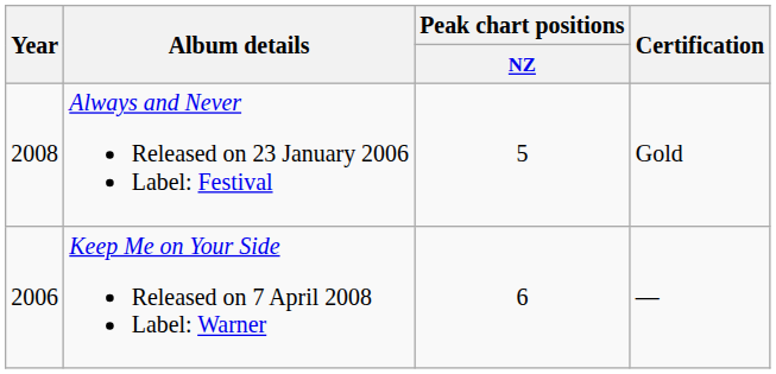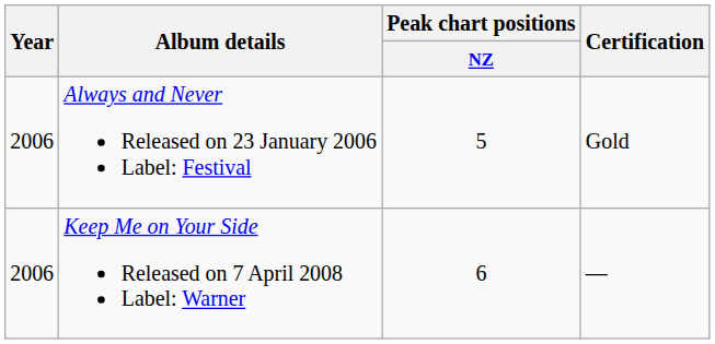 <table class="wikitable" style="font-size: 95%;">
 <tr>
 <th rowspan="2">Year</th>
 <th rowspan="2">Album details</th>
 <th>Peak chart positions</th>
 <th rowspan="2">Certification</th>
 </tr>
 <tr>
 <th><small><a href='#'>NZ</a><br></small></th>
 </tr>
 <tr>
-<td>2008</td>
+<td>2006</td>
 <td><em><a href='#'>Always and Never</a></em><br><ul><li>Released on 23 January 2006</li><li>Label: <a href='#'>Festival</a></li></ul></td>
 <td align="center">5</td>
 <td>Gold</td>
 </tr>
 <tr>
 <td>2006</td>
 <td><em><a href='#'>Keep Me on Your Side</a></em><br><ul><li>Released on 7 April 2008</li><li>Label: <a href='#'>Warner</a></li></ul></td>
 <td align="center">6</td>
 <td>—</td>
 </tr>
 </table>
